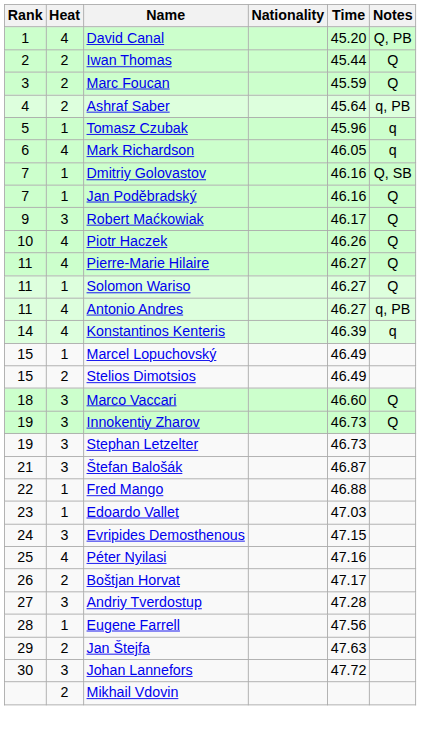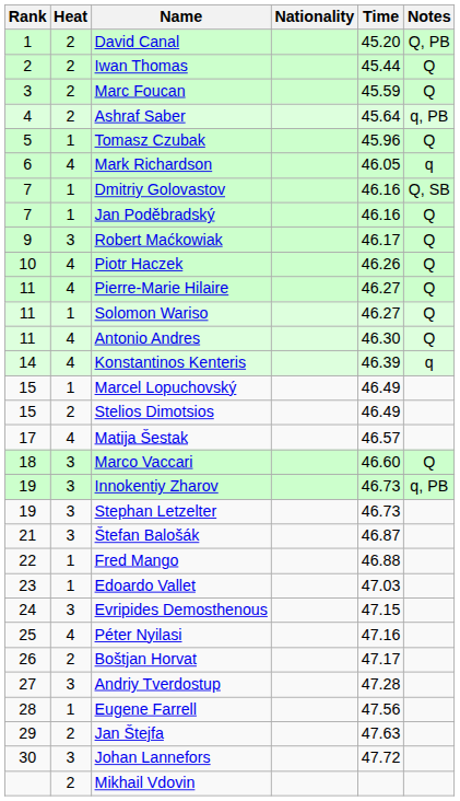 <table class="wikitable sortable" style="text-align:center">
 <tr>
 <th>Rank</th>
 <th>Heat</th>
 <th>Name</th>
 <th>Nationality</th>
 <th>Time</th>
 <th>Notes</th>
 </tr>
 <tr bgcolor=ccffcc>
 <td>1</td>
-<td>4</td>
+<td>2</td>
 <td align=left><a href='#'>David Canal</a></td>
 <td align=left></td>
 <td>45.20</td>
 <td>Q, PB</td>
 </tr>
 <tr bgcolor=ccffcc>
 <td>2</td>
 <td>2</td>
 <td align=left><a href='#'>Iwan Thomas</a></td>
 <td align=left></td>
 <td>45.44</td>
 <td>Q</td>
 </tr>
 <tr bgcolor=ccffcc>
 <td>3</td>
 <td>2</td>
 <td align=left><a href='#'>Marc Foucan</a></td>
 <td align=left></td>
 <td>45.59</td>
 <td>Q</td>
 </tr>
 <tr bgcolor=ddffdd>
 <td>4</td>
 <td>2</td>
 <td align=left><a href='#'>Ashraf Saber</a></td>
 <td align=left></td>
 <td>45.64</td>
 <td>q, PB</td>
 </tr>
 <tr bgcolor=ccffcc>
 <td>5</td>
 <td>1</td>
 <td align=left><a href='#'>Tomasz Czubak</a></td>
 <td align=left></td>
 <td>45.96</td>
-<td>q</td>
+<td>Q</td>
 </tr>
 <tr bgcolor=ccffcc>
 <td>6</td>
 <td>4</td>
 <td align=left><a href='#'>Mark Richardson</a></td>
 <td align=left></td>
 <td>46.05</td>
 <td>q</td>
 </tr>
 <tr bgcolor=ccffcc>
 <td>7</td>
 <td>1</td>
 <td align=left><a href='#'>Dmitriy Golovastov</a></td>
 <td align=left></td>
 <td>46.16</td>
 <td>Q, SB</td>
 </tr>
 <tr bgcolor=ccffcc>
 <td>7</td>
 <td>1</td>
 <td align=left><a href='#'>Jan Poděbradský</a></td>
 <td align=left></td>
 <td>46.16</td>
 <td>Q</td>
 </tr>
 <tr bgcolor=ccffcc>
 <td>9</td>
 <td>3</td>
 <td align=left><a href='#'>Robert Maćkowiak</a></td>
 <td align=left></td>
 <td>46.17</td>
 <td>Q</td>
 </tr>
 <tr bgcolor=ccffcc>
 <td>10</td>
 <td>4</td>
 <td align=left><a href='#'>Piotr Haczek</a></td>
 <td align=left></td>
 <td>46.26</td>
 <td>Q</td>
 </tr>
 <tr bgcolor=ccffcc>
 <td>11</td>
 <td>4</td>
 <td align=left><a href='#'>Pierre-Marie Hilaire</a></td>
 <td align=left></td>
 <td>46.27</td>
 <td>Q</td>
 </tr>
 <tr bgcolor=ddffdd>
 <td>11</td>
 <td>1</td>
 <td align=left><a href='#'>Solomon Wariso</a></td>
 <td align=left></td>
 <td>46.27</td>
 <td>Q</td>
 </tr>
 <tr bgcolor=ddffdd>
 <td>11</td>
 <td>4</td>
 <td align=left><a href='#'>Antonio Andres</a></td>
 <td align=left></td>
-<td>46.27</td>
-<td>q, PB</td>
+<td>46.30</td>
+<td>Q</td>
 </tr>
 <tr bgcolor=ddffdd>
 <td>14</td>
 <td>4</td>
 <td align=left><a href='#'>Konstantinos Kenteris</a></td>
 <td align=left></td>
 <td>46.39</td>
 <td>q</td>
 </tr>
 <tr>
 <td>15</td>
 <td>1</td>
 <td align=left><a href='#'>Marcel Lopuchovský</a></td>
 <td align=left></td>
 <td>46.49</td>
 <td></td>
 </tr>
 <tr>
 <td>15</td>
 <td>2</td>
 <td align=left><a href='#'>Stelios Dimotsios</a></td>
 <td align=left></td>
 <td>46.49</td>
 <td></td>
 </tr>
+<tr>
+<td>17</td>
+<td>4</td>
+<td align=left><a href='#'>Matija Šestak</a></td>
+<td align=left></td>
+<td>46.57</td>
+<td></td>
+</tr>
 <tr bgcolor=ccffcc>
 <td>18</td>
 <td>3</td>
 <td align=left><a href='#'>Marco Vaccari</a></td>
 <td align=left></td>
 <td>46.60</td>
 <td>Q</td>
 </tr>
 <tr bgcolor=ccffcc>
 <td>19</td>
 <td>3</td>
 <td align=left><a href='#'>Innokentiy Zharov</a></td>
 <td align=left></td>
 <td>46.73</td>
-<td>Q</td>
+<td>q, PB</td>
 </tr>
 <tr>
 <td>19</td>
 <td>3</td>
 <td align=left><a href='#'>Stephan Letzelter</a></td>
 <td align=left></td>
 <td>46.73</td>
 <td></td>
 </tr>
 <tr>
 <td>21</td>
 <td>3</td>
 <td align=left><a href='#'>Štefan Balošák</a></td>
 <td align=left></td>
 <td>46.87</td>
 <td></td>
 </tr>
 <tr>
 <td>22</td>
 <td>1</td>
 <td align=left><a href='#'>Fred Mango</a></td>
 <td align=left></td>
 <td>46.88</td>
 <td></td>
 </tr>
 <tr>
 <td>23</td>
 <td>1</td>
 <td align=left><a href='#'>Edoardo Vallet</a></td>
 <td align=left></td>
 <td>47.03</td>
 <td></td>
 </tr>
 <tr>
 <td>24</td>
 <td>3</td>
 <td align=left><a href='#'>Evripides Demosthenous</a></td>
 <td align=left></td>
 <td>47.15</td>
 <td></td>
 </tr>
 <tr>
 <td>25</td>
 <td>4</td>
 <td align=left><a href='#'>Péter Nyilasi</a></td>
 <td align=left></td>
 <td>47.16</td>
 <td></td>
 </tr>
 <tr>
 <td>26</td>
 <td>2</td>
 <td align=left><a href='#'>Boštjan Horvat</a></td>
 <td align=left></td>
 <td>47.17</td>
 <td></td>
 </tr>
 <tr>
 <td>27</td>
 <td>3</td>
 <td align=left><a href='#'>Andriy Tverdostup</a></td>
 <td align=left></td>
 <td>47.28</td>
 <td></td>
 </tr>
 <tr>
 <td>28</td>
 <td>1</td>
 <td align=left><a href='#'>Eugene Farrell</a></td>
 <td align=left></td>
 <td>47.56</td>
 <td></td>
 </tr>
 <tr>
 <td>29</td>
 <td>2</td>
 <td align=left><a href='#'>Jan Štejfa</a></td>
 <td align=left></td>
 <td>47.63</td>
 <td></td>
 </tr>
 <tr>
 <td>30</td>
 <td>3</td>
 <td align=left><a href='#'>Johan Lannefors</a></td>
 <td align=left></td>
 <td>47.72</td>
 <td></td>
 </tr>
 <tr>
 <td></td>
 <td>2</td>
 <td align=left><a href='#'>Mikhail Vdovin</a></td>
 <td align=left></td>
 <td></td>
 <td></td>
 </tr>
 </table>
